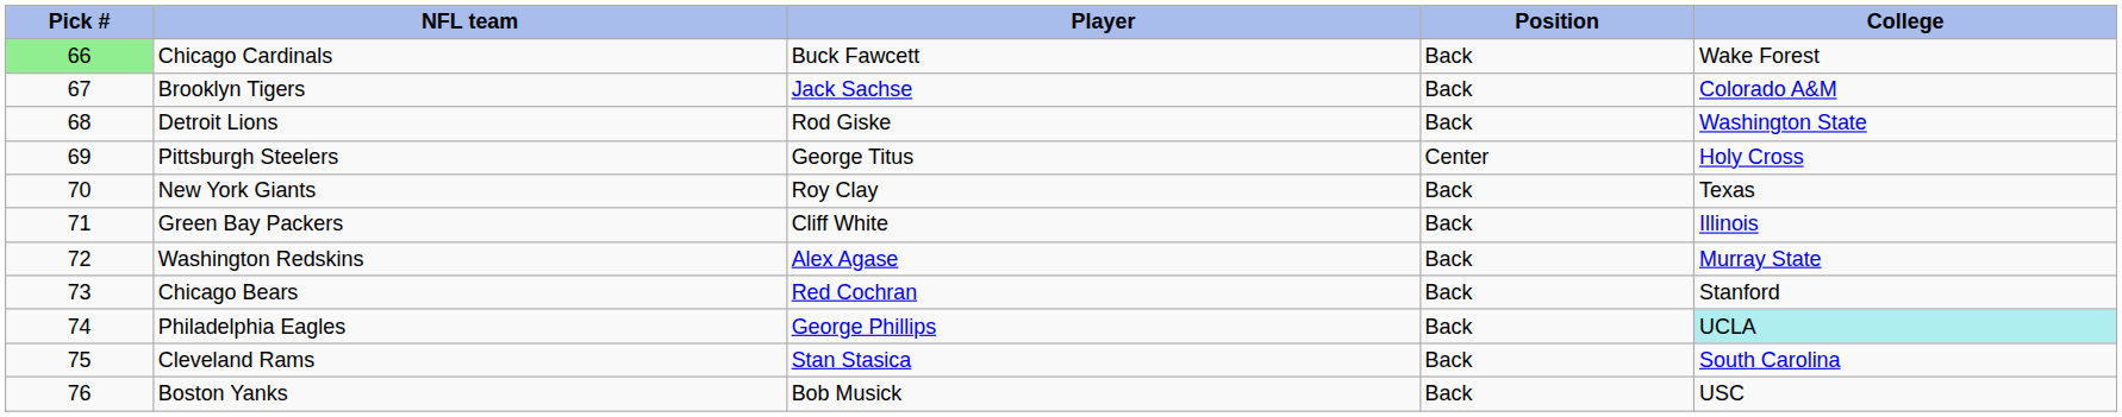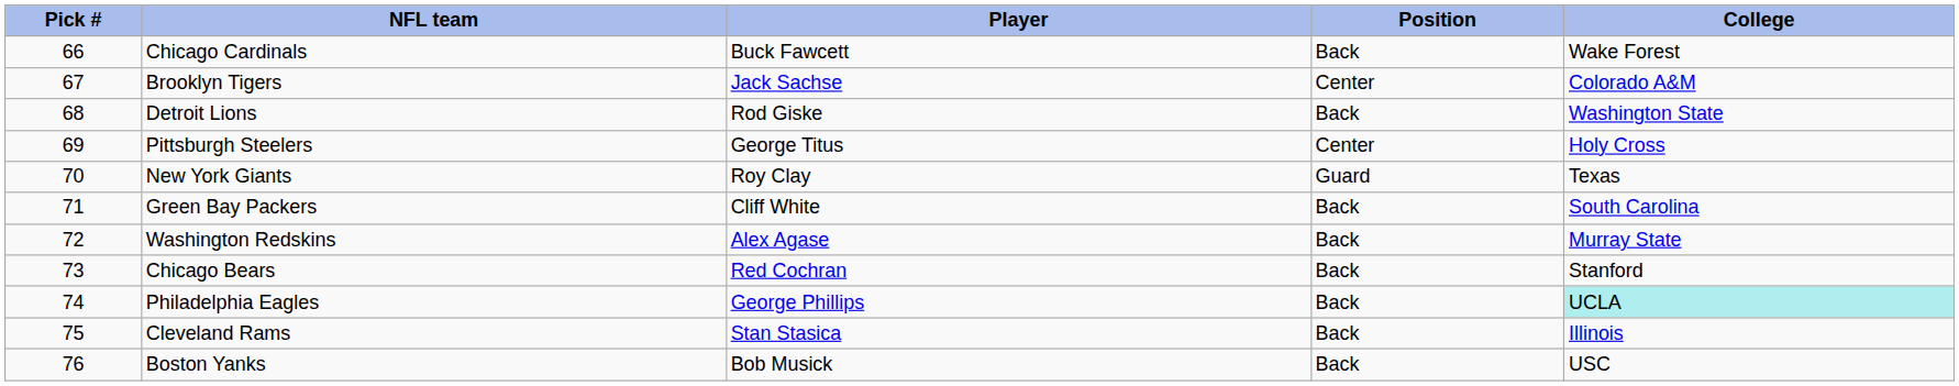 <table class="wikitable sortable sortable" style="width: 100%">
 <tr>
 <th style="background:#A8BDEC;" width=7%>Pick #</th>
 <th width=30% style="background:#A8BDEC;">NFL team</th>
 <th width=30% style="background:#A8BDEC;">Player</th>
 <th width=13% style="background:#A8BDEC;">Position</th>
 <th style="background:#A8BDEC;">College</th>
 </tr>
 <tr>
-<td align=center style="background: lightgreen;">66</td>
+<td align=center>66</td>
 <td>Chicago Cardinals</td>
 <td>Buck Fawcett</td>
 <td>Back</td>
 <td>Wake Forest</td>
 </tr>
 <tr>
 <td align=center>67</td>
 <td>Brooklyn Tigers</td>
 <td><a href='#'>Jack Sachse</a></td>
-<td>Back</td>
+<td>Center</td>
 <td><a href='#'>Colorado A&M</a></td>
 </tr>
 <tr>
 <td align=center>68</td>
 <td>Detroit Lions</td>
 <td>Rod Giske</td>
 <td>Back</td>
 <td><a href='#'>Washington State</a></td>
 </tr>
 <tr>
 <td align=center>69</td>
 <td>Pittsburgh Steelers</td>
 <td>George Titus</td>
 <td>Center</td>
 <td><a href='#'>Holy Cross</a></td>
 </tr>
 <tr>
 <td align=center>70</td>
 <td>New York Giants</td>
 <td>Roy Clay</td>
-<td>Back</td>
+<td>Guard</td>
 <td>Texas</td>
 </tr>
 <tr>
 <td align=center>71</td>
 <td>Green Bay Packers</td>
 <td>Cliff White</td>
 <td>Back</td>
-<td><a href='#'>Illinois</a></td>
+<td><a href='#'>South Carolina</a></td>
 </tr>
 <tr>
 <td align=center>72</td>
 <td>Washington Redskins</td>
 <td><a href='#'>Alex Agase</a></td>
 <td>Back</td>
 <td><a href='#'>Murray State</a></td>
 </tr>
 <tr>
 <td align=center>73</td>
 <td>Chicago Bears</td>
 <td><a href='#'>Red Cochran</a></td>
 <td>Back</td>
 <td>Stanford</td>
 </tr>
 <tr>
 <td align=center>74</td>
 <td>Philadelphia Eagles</td>
 <td><a href='#'>George Phillips</a></td>
 <td>Back</td>
 <td style="background: paleturquoise;">UCLA</td>
 </tr>
 <tr>
 <td align=center>75</td>
 <td>Cleveland Rams</td>
 <td><a href='#'>Stan Stasica</a></td>
 <td>Back</td>
-<td><a href='#'>South Carolina</a></td>
+<td><a href='#'>Illinois</a></td>
 </tr>
 <tr>
 <td align=center>76</td>
 <td>Boston Yanks</td>
 <td>Bob Musick</td>
 <td>Back</td>
 <td>USC</td>
 </tr>
 </table>
